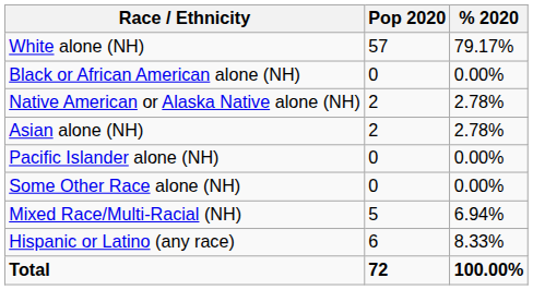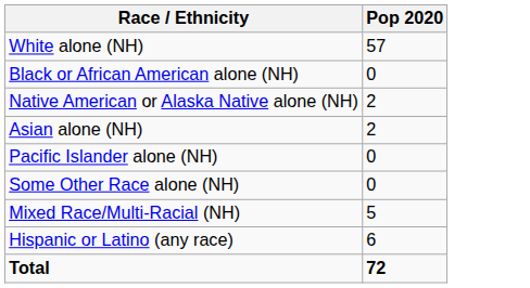 <table class="wikitable">
 <tr>
 <th>Race / Ethnicity</th>
 <th>Pop 2020</th>
-<th>% 2020</th>
 </tr>
 <tr>
 <td><a href='#'>White</a> alone (NH)</td>
 <td>57</td>
-<td>79.17%</td>
 </tr>
 <tr>
 <td><a href='#'>Black or African American</a> alone (NH)</td>
 <td>0</td>
-<td>0.00%</td>
 </tr>
 <tr>
 <td><a href='#'>Native American</a> or <a href='#'>Alaska Native</a> alone (NH)</td>
 <td>2</td>
-<td>2.78%</td>
 </tr>
 <tr>
 <td><a href='#'>Asian</a> alone (NH)</td>
 <td>2</td>
-<td>2.78%</td>
 </tr>
 <tr>
 <td><a href='#'>Pacific Islander</a> alone (NH)</td>
 <td>0</td>
-<td>0.00%</td>
 </tr>
 <tr>
 <td><a href='#'>Some Other Race</a> alone (NH)</td>
 <td>0</td>
-<td>0.00%</td>
 </tr>
 <tr>
 <td><a href='#'>Mixed Race/Multi-Racial</a> (NH)</td>
 <td>5</td>
-<td>6.94%</td>
 </tr>
 <tr>
 <td><a href='#'>Hispanic or Latino</a> (any race)</td>
 <td>6</td>
-<td>8.33%</td>
 </tr>
 <tr>
 <td><strong>Total</strong></td>
 <td><strong>72</strong></td>
-<td><strong>100.00%</strong></td>
 </tr>
 </table>
